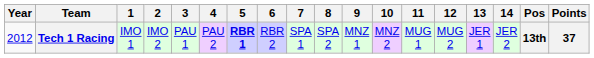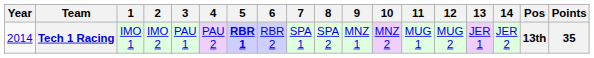 <table class="wikitable" style="text-align:center; font-size:85%">
 <tr>
 <th>Year</th>
 <th>Team</th>
 <th>1</th>
 <th>2</th>
 <th>3</th>
 <th>4</th>
 <th>5</th>
 <th>6</th>
 <th>7</th>
 <th>8</th>
 <th>9</th>
 <th>10</th>
 <th>11</th>
 <th>12</th>
 <th>13</th>
 <th>14</th>
 <th>Pos</th>
 <th>Points</th>
 </tr>
 <tr>
-<td><a href='#'>2012</a></td>
+<td><a href='#'>2014</a></td>
 <th><a href='#'>Tech 1 Racing</a></th>
 <td style="background:#DFFFDF;"><a href='#'>IMO<br>1</a><br></td>
 <td style="background:#DFFFDF;"><a href='#'>IMO<br>2</a><br></td>
 <td style="background:#DFFFDF;"><a href='#'>PAU<br>1</a><br></td>
 <td style="background:#EFCFFF;"><a href='#'>PAU<br>2</a><br></td>
 <td style="background:#CFCFFF;"><strong><a href='#'>RBR<br>1</a><br></strong></td>
 <td style="background:#CFCFFF;"><a href='#'>RBR<br>2</a><br></td>
 <td style="background:#DFFFDF;"><a href='#'>SPA<br>1</a><br></td>
 <td style="background:#DFFFDF;"><a href='#'>SPA<br>2</a><br></td>
 <td style="background:#DFFFDF;"><a href='#'>MNZ<br>1</a><br></td>
 <td style="background:#EFCFFF;"><a href='#'>MNZ<br>2</a><br></td>
 <td style="background:#DFFFDF;"><a href='#'>MUG<br>1</a><br></td>
 <td style="background:#DFFFDF;"><a href='#'>MUG<br>2</a><br></td>
 <td style="background:#EFCFFF;"><a href='#'>JER<br>1</a><br></td>
 <td style="background:#DFFFDF;"><a href='#'>JER<br>2</a><br></td>
 <th>13th</th>
-<th>37</th>
+<th>35</th>
 </tr>
 </table>
